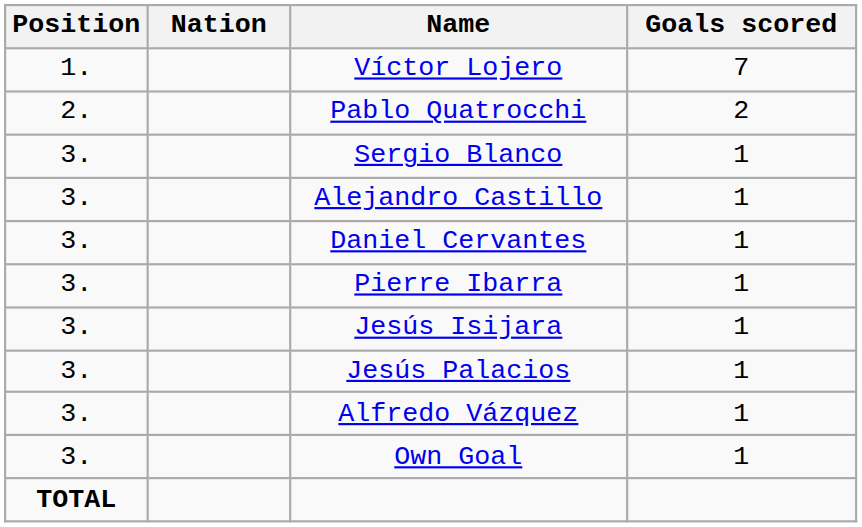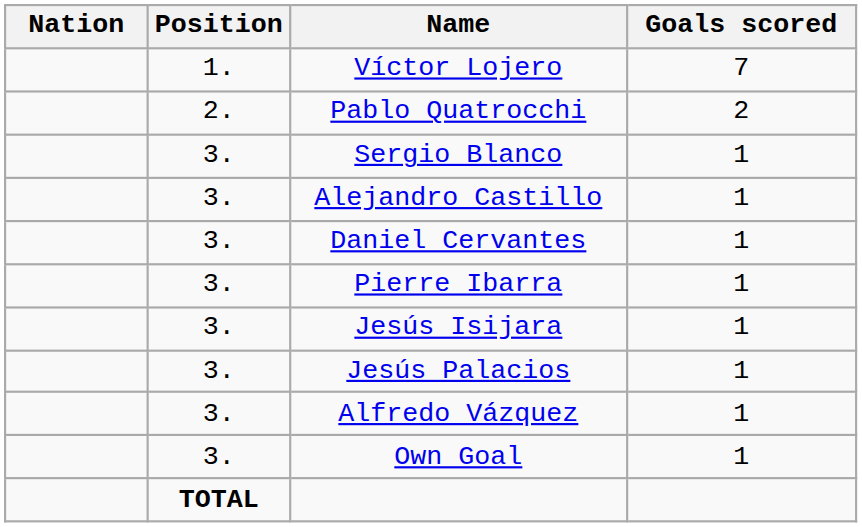 <table class="wikitable" style="font-size: 95%; text-align: center;">
 <tr>
+<th width=60>Nation</th>
 <th width=60>Position</th>
-<th width=60>Nation</th>
 <th width=150>Name</th>
 <th width=100>Goals scored</th>
 </tr>
 <tr>
+<td></td>
 <td>1.</td>
-<td></td>
 <td><a href='#'>Víctor Lojero</a></td>
 <td>7</td>
 </tr>
 <tr>
+<td></td>
 <td>2.</td>
-<td></td>
 <td><a href='#'>Pablo Quatrocchi</a></td>
 <td>2</td>
 </tr>
 <tr>
+<td></td>
 <td>3.</td>
-<td></td>
 <td><a href='#'>Sergio Blanco</a></td>
 <td>1</td>
 </tr>
 <tr>
+<td></td>
 <td>3.</td>
-<td></td>
 <td><a href='#'>Alejandro Castillo</a></td>
 <td>1</td>
 </tr>
 <tr>
+<td></td>
 <td>3.</td>
-<td></td>
 <td><a href='#'>Daniel Cervantes</a></td>
 <td>1</td>
 </tr>
 <tr>
+<td></td>
 <td>3.</td>
-<td></td>
 <td><a href='#'>Pierre Ibarra</a></td>
 <td>1</td>
 </tr>
 <tr>
+<td></td>
 <td>3.</td>
-<td></td>
 <td><a href='#'>Jesús Isijara</a></td>
 <td>1</td>
 </tr>
 <tr>
+<td></td>
 <td>3.</td>
-<td></td>
 <td><a href='#'>Jesús Palacios</a></td>
 <td>1</td>
 </tr>
 <tr>
+<td></td>
 <td>3.</td>
-<td></td>
 <td><a href='#'>Alfredo Vázquez</a></td>
 <td>1</td>
 </tr>
 <tr>
+<td></td>
 <td>3.</td>
-<td></td>
 <td><a href='#'>Own Goal</a></td>
 <td>1</td>
 </tr>
 <tr>
+<td></td>
 <td><strong>TOTAL</strong></td>
-<td></td>
 <td></td>
 <td></td>
 </tr>
 </table>
